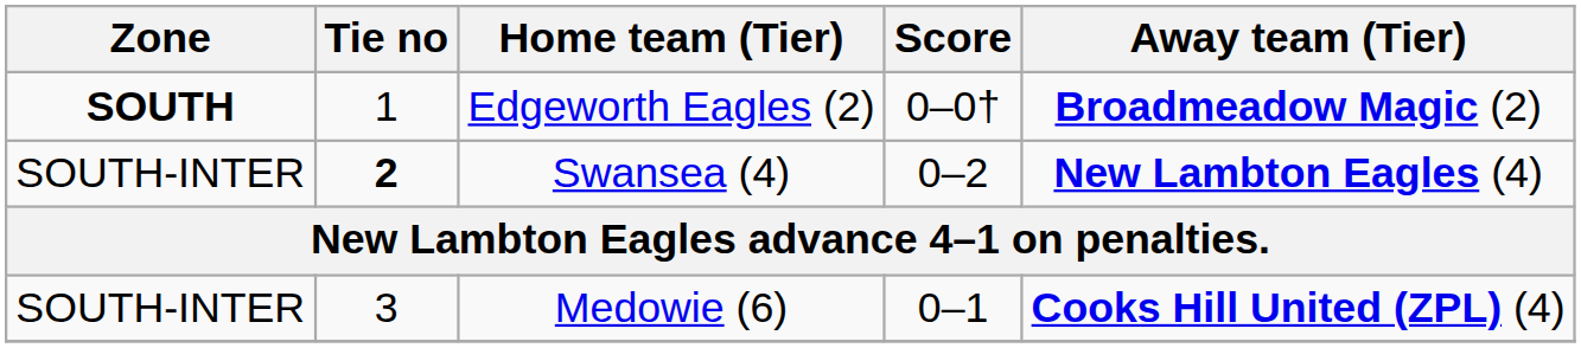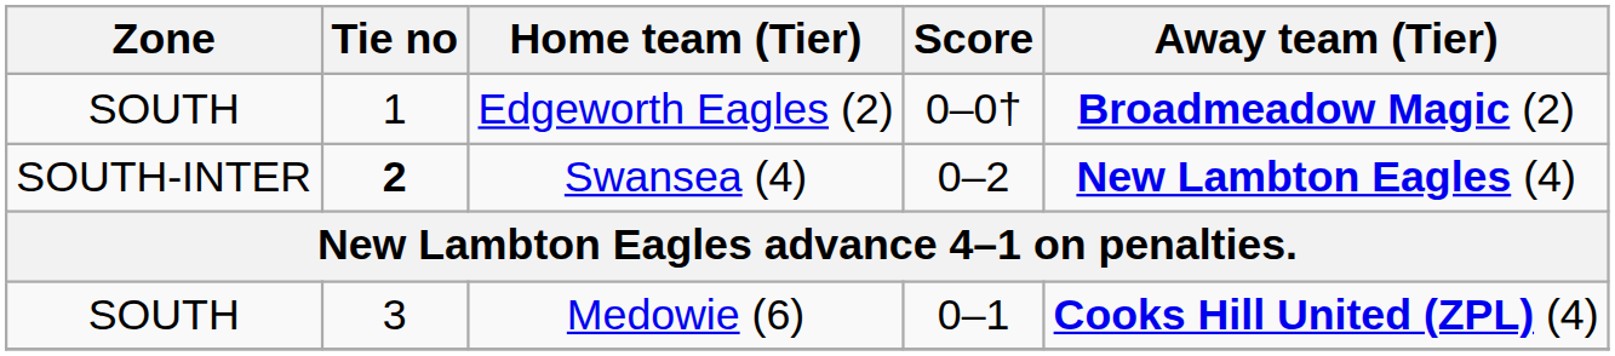 <table class="wikitable" style="text-align:center">
 <tr>
 <th>Zone</th>
 <th>Tie no</th>
 <th>Home team (Tier)</th>
 <th>Score</th>
 <th>Away team (Tier)</th>
 </tr>
 <tr>
-<td><strong>SOUTH</strong></td>
+<td>SOUTH</td>
 <td>1</td>
 <td><a href='#'>Edgeworth Eagles</a> (2)</td>
 <td>0–0†</td>
 <td><strong><a href='#'>Broadmeadow Magic</a></strong> (2)</td>
 </tr>
 <tr>
 <td>SOUTH-INTER</td>
 <td><strong>2</strong></td>
 <td><a href='#'>Swansea</a> (4)</td>
 <td>0–2</td>
 <td><strong><a href='#'>New Lambton Eagles</a></strong> (4)</td>
 </tr>
 <tr>
 <th colspan=6>New Lambton Eagles advance 4–1 on penalties.</th>
 </tr>
 <tr>
-<td>SOUTH-INTER</td>
+<td>SOUTH</td>
 <td>3</td>
 <td><a href='#'>Medowie</a> (6)</td>
 <td>0–1</td>
 <td><strong><a href='#'>Cooks Hill United (ZPL)</a></strong> (4)</td>
 </tr>
 <tr>
 </tr>
 </table>
